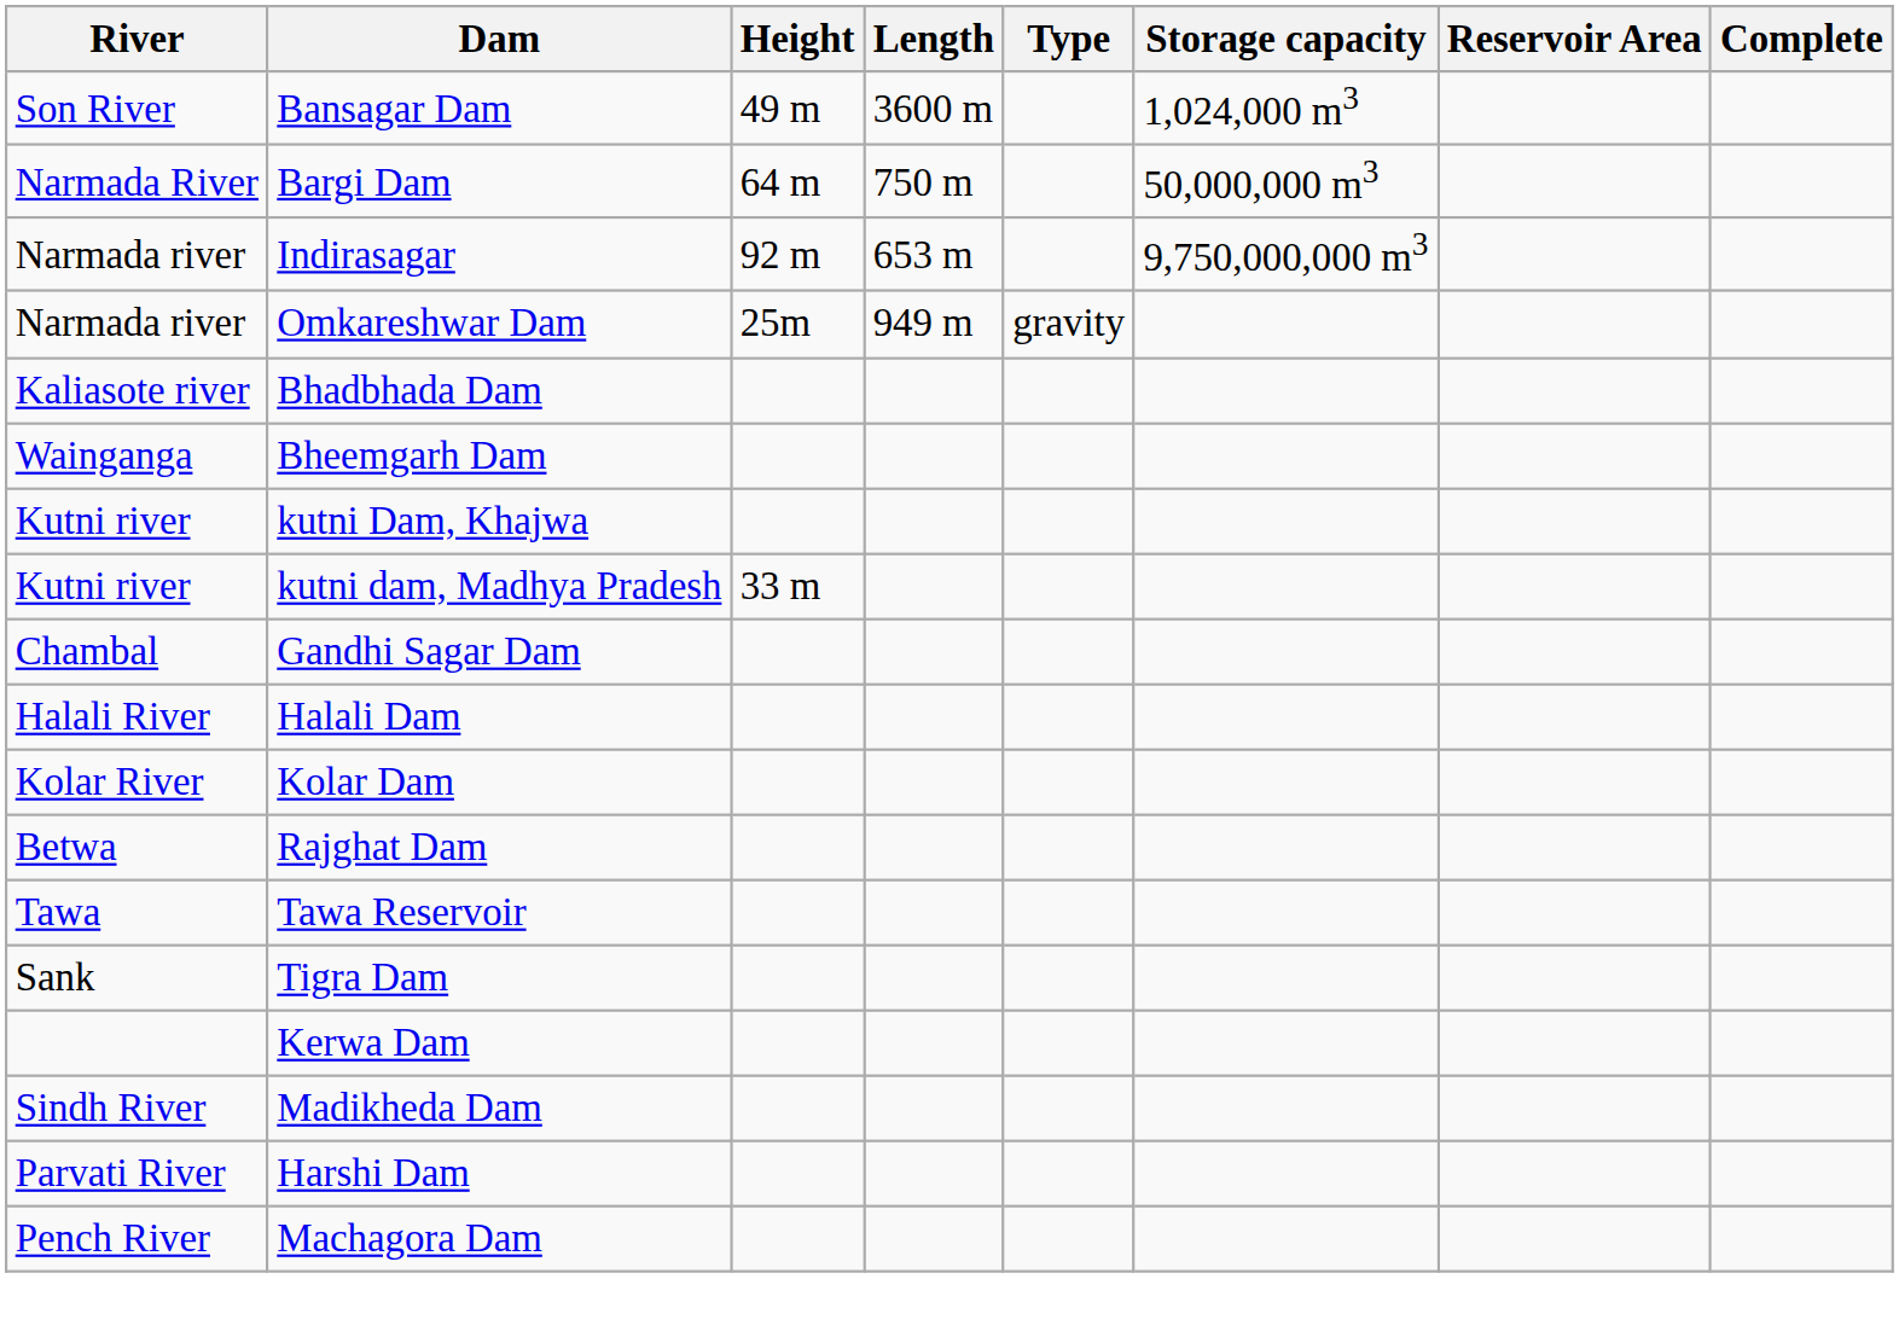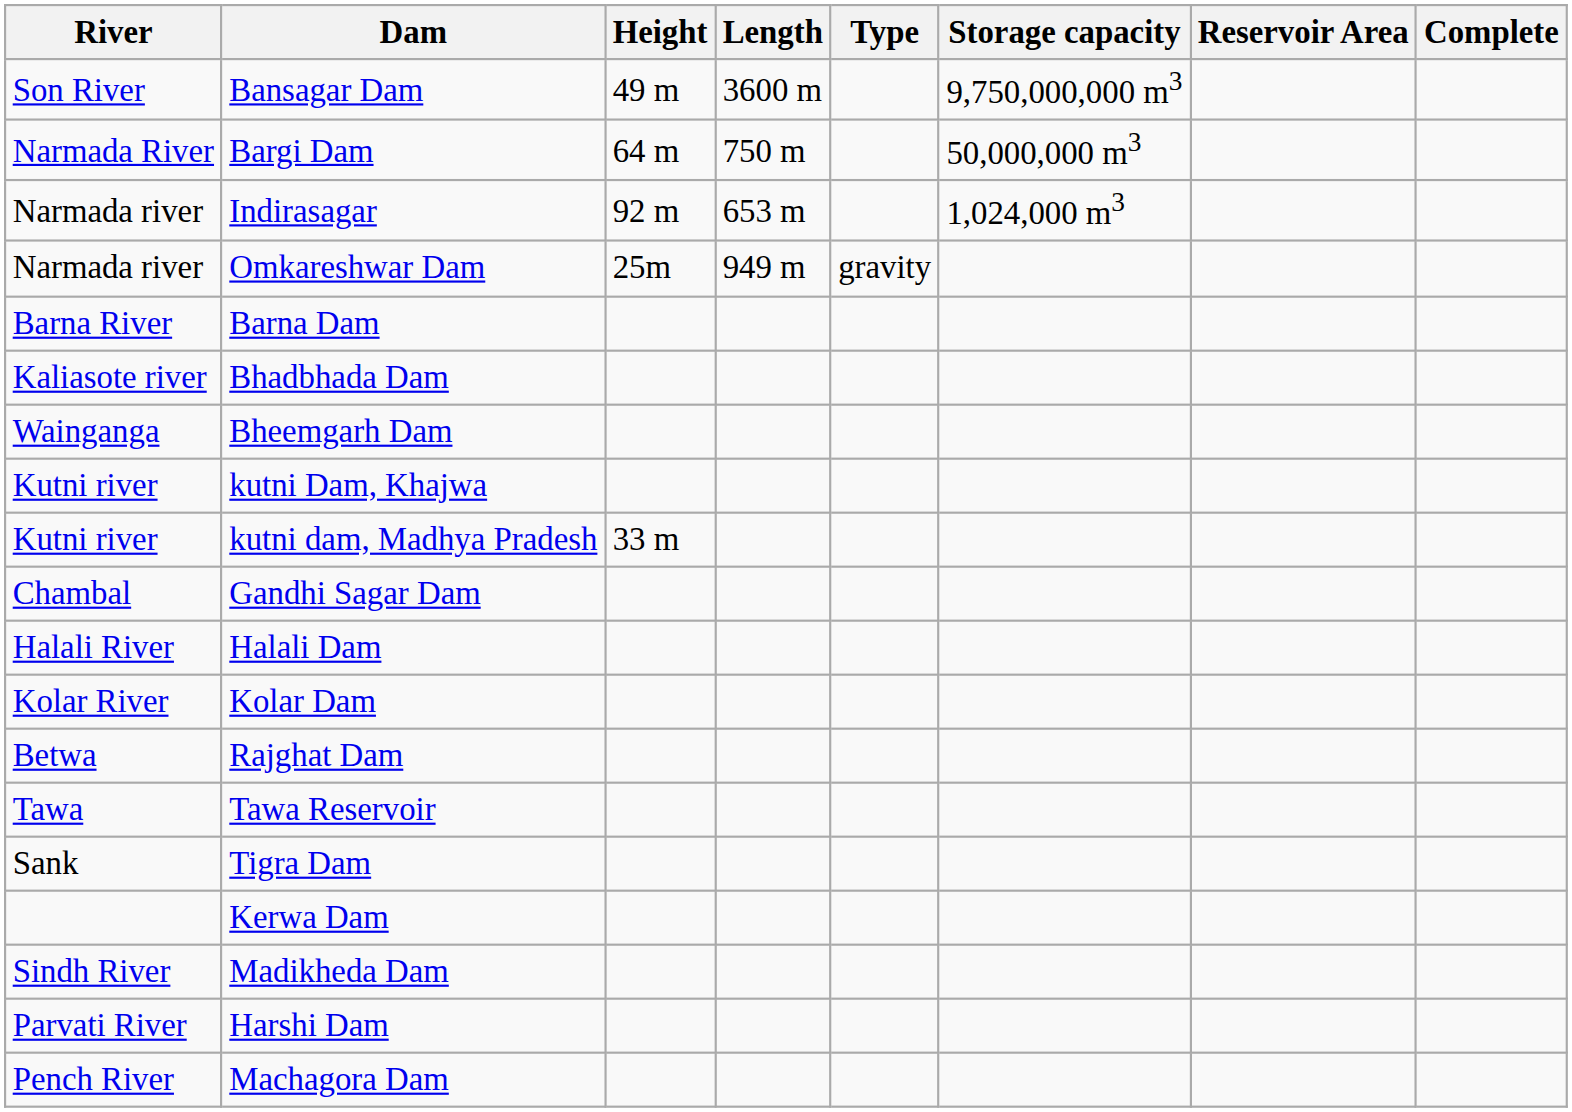 <table class="wikitable sortable" style="font-size: 95%;">
 <tr>
 <th>River</th>
 <th>Dam</th>
 <th>Height</th>
 <th>Length</th>
 <th>Type</th>
 <th>Storage capacity</th>
 <th>Reservoir Area</th>
 <th>Complete</th>
 </tr>
 <tr Ayan Mishra [Umaria]>
 <td><a href='#'>Son River</a></td>
 <td><a href='#'>Bansagar Dam</a></td>
 <td>49 m</td>
 <td>3600 m</td>
 <td></td>
-<td>1,024,000 m<sup>3</sup></td>
+<td>9,750,000,000 m<sup>3</sup></td>
 <td></td>
 <td></td>
 </tr>
 <tr AYAN MISHRA  [UMARIA]>
 <td><a href='#'>Narmada River</a></td>
 <td><a href='#'>Bargi Dam</a></td>
 <td>64 m</td>
 <td>750 m</td>
 <td></td>
 <td>50,000,000 m<sup>3</sup></td>
 <td></td>
 <td></td>
 </tr>
 <tr>
 <td>Narmada river</td>
 <td><a href='#'>Indirasagar</a></td>
 <td>92 m</td>
 <td>653 m</td>
 <td></td>
-<td>9,750,000,000 m<sup>3</sup></td>
+<td>1,024,000 m<sup>3</sup></td>
 <td></td>
 <td></td>
 </tr>
 <tr>
 <td>Narmada river</td>
 <td><a href='#'>Omkareshwar Dam</a></td>
 <td>25m</td>
 <td>949 m</td>
 <td>gravity</td>
+<td></td>
+<td></td>
+<td></td>
+</tr>
+<tr>
+<td><a href='#'>Barna River</a></td>
+<td><a href='#'>Barna Dam</a></td>
+<td></td>
+<td></td>
+<td></td>
 <td></td>
 <td></td>
 <td></td>
 </tr>
 <tr>
 <td><a href='#'>Kaliasote river</a></td>
 <td><a href='#'>Bhadbhada Dam</a></td>
 <td></td>
 <td></td>
 <td></td>
 <td></td>
 <td></td>
 <td></td>
 </tr>
 <tr>
 <td><a href='#'>Wainganga</a></td>
 <td><a href='#'>Bheemgarh Dam</a></td>
 <td></td>
 <td></td>
 <td></td>
 <td></td>
 <td></td>
 <td></td>
 </tr>
 <tr>
 <td><a href='#'>Kutni river</a></td>
 <td><a href='#'>kutni Dam, Khajwa</a></td>
 <td></td>
 <td></td>
 <td></td>
 <td></td>
 <td></td>
 <td></td>
 </tr>
 <tr>
 <td><a href='#'>Kutni river</a></td>
 <td><a href='#'>kutni dam, Madhya Pradesh</a></td>
 <td>33 m</td>
 <td></td>
 <td></td>
 <td></td>
 <td></td>
 <td></td>
 </tr>
 <tr>
 <td><a href='#'>Chambal</a></td>
 <td><a href='#'>Gandhi Sagar Dam</a></td>
 <td></td>
 <td></td>
 <td></td>
 <td></td>
 <td></td>
 <td></td>
 </tr>
 <tr>
 <td><a href='#'>Halali River</a></td>
 <td><a href='#'>Halali Dam</a></td>
 <td></td>
 <td></td>
 <td></td>
 <td></td>
 <td></td>
 <td></td>
 </tr>
 <tr>
 <td><a href='#'>Kolar River</a></td>
 <td><a href='#'>Kolar Dam</a></td>
 <td></td>
 <td></td>
 <td></td>
 <td></td>
 <td></td>
 <td></td>
 </tr>
 <tr>
 <td><a href='#'>Betwa</a></td>
 <td><a href='#'>Rajghat Dam</a></td>
 <td></td>
 <td></td>
 <td></td>
 <td></td>
 <td></td>
 <td></td>
 </tr>
 <tr>
 <td><a href='#'>Tawa</a></td>
 <td><a href='#'>Tawa Reservoir</a></td>
 <td></td>
 <td></td>
 <td></td>
 <td></td>
 <td></td>
 <td></td>
 </tr>
 <tr>
 <td>Sank</td>
 <td><a href='#'>Tigra Dam</a></td>
 <td></td>
 <td></td>
 <td></td>
 <td></td>
 <td></td>
 <td></td>
 </tr>
 <tr>
 <td></td>
 <td><a href='#'>Kerwa Dam</a></td>
 <td></td>
 <td></td>
 <td></td>
 <td></td>
 <td></td>
 <td></td>
 </tr>
 <tr>
 <td><a href='#'>Sindh River</a></td>
 <td><a href='#'>Madikheda Dam</a></td>
 <td></td>
 <td></td>
 <td></td>
 <td></td>
 <td></td>
 <td></td>
 </tr>
 <tr>
 <td><a href='#'>Parvati River</a></td>
 <td><a href='#'>Harshi Dam</a></td>
 <td></td>
 <td></td>
 <td></td>
 <td></td>
 <td></td>
 <td></td>
 </tr>
 <tr>
 <td><a href='#'>Pench River</a></td>
 <td><a href='#'>Machagora Dam</a></td>
 <td></td>
 <td></td>
 <td></td>
 <td></td>
 <td></td>
 <td></td>
 </tr>
 </table>
